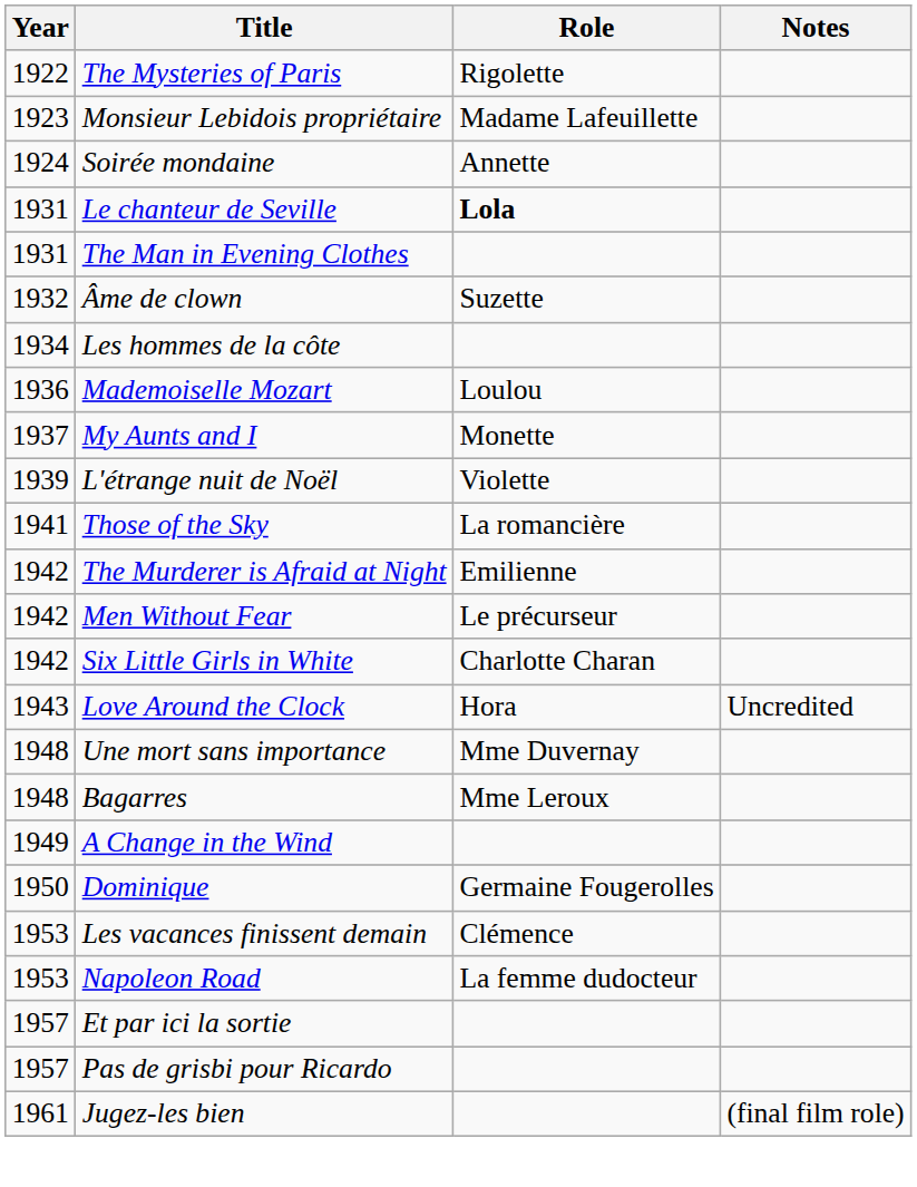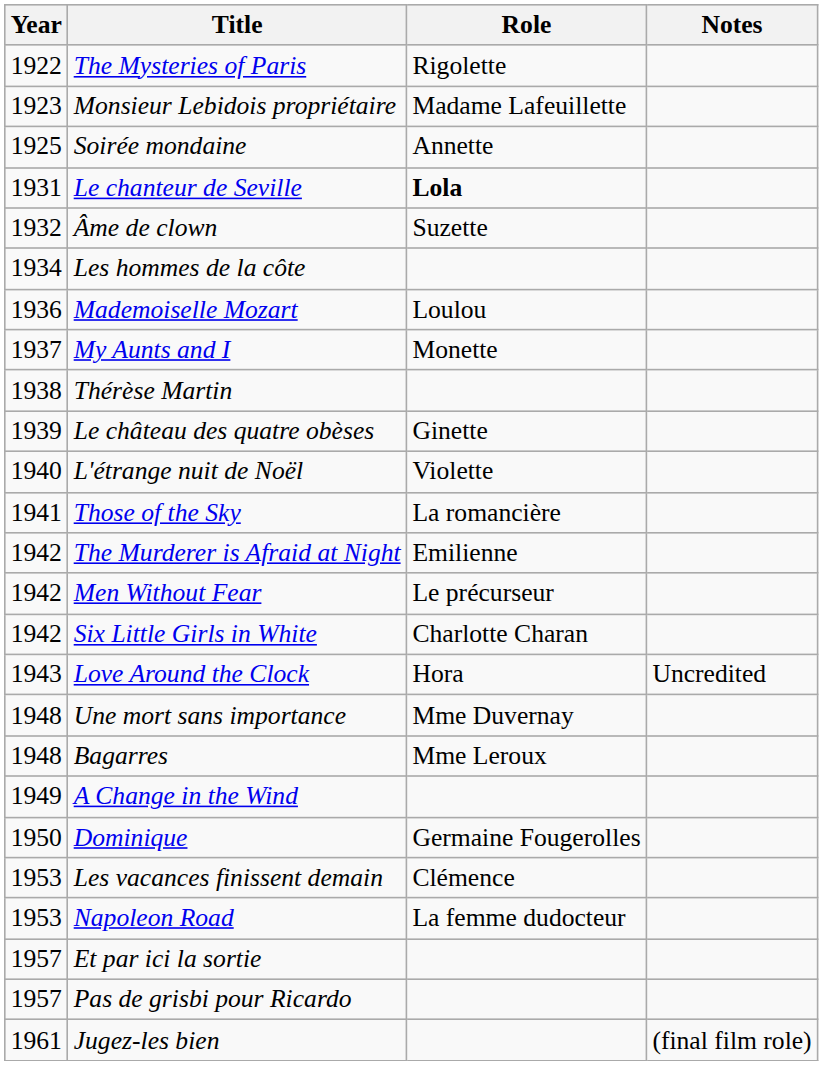 <table class="wikitable">
 <tr>
 <th>Year</th>
 <th>Title</th>
 <th>Role</th>
 <th>Notes</th>
 </tr>
 <tr>
 <td>1922</td>
 <td><em><a href='#'>The Mysteries of Paris</a></em></td>
 <td>Rigolette</td>
 <td></td>
 </tr>
 <tr>
 <td>1923</td>
 <td><em>Monsieur Lebidois propriétaire</em></td>
 <td>Madame Lafeuillette</td>
 <td></td>
 </tr>
 <tr>
-<td>1924</td>
+<td>1925</td>
 <td><em>Soirée mondaine</em></td>
 <td>Annette</td>
 <td></td>
 </tr>
 <tr>
 <td>1931</td>
 <td><em><a href='#'>Le chanteur de Seville</a></em></td>
 <td><strong>Lola</strong></td>
-<td></td>
-</tr>
-<tr>
-<td>1931</td>
-<td><em><a href='#'>The Man in Evening Clothes</a></em></td>
-<td></td>
 <td></td>
 </tr>
 <tr>
 <td>1932</td>
 <td><em>Âme de clown</em></td>
 <td>Suzette</td>
 <td></td>
 </tr>
 <tr>
 <td>1934</td>
 <td><em>Les hommes de la côte</em></td>
 <td></td>
 <td></td>
 </tr>
 <tr>
 <td>1936</td>
 <td><em><a href='#'>Mademoiselle Mozart</a></em></td>
 <td>Loulou</td>
 <td></td>
 </tr>
 <tr>
 <td>1937</td>
 <td><em><a href='#'>My Aunts and I</a></em></td>
 <td>Monette</td>
 <td></td>
 </tr>
 <tr>
+<td>1938</td>
+<td><em>Thérèse Martin</em></td>
+<td></td>
+<td></td>
+</tr>
+<tr>
 <td>1939</td>
+<td><em>Le château des quatre obèses</em></td>
+<td>Ginette</td>
+<td></td>
+</tr>
+<tr>
+<td>1940</td>
 <td><em>L'étrange nuit de Noël</em></td>
 <td>Violette</td>
 <td></td>
 </tr>
 <tr>
 <td>1941</td>
 <td><em><a href='#'>Those of the Sky</a></em></td>
 <td>La romancière</td>
 <td></td>
 </tr>
 <tr>
 <td>1942</td>
 <td><em><a href='#'>The Murderer is Afraid at Night</a></em></td>
 <td>Emilienne</td>
 <td></td>
 </tr>
 <tr>
 <td>1942</td>
 <td><em><a href='#'>Men Without Fear</a></em></td>
 <td>Le précurseur</td>
 <td></td>
 </tr>
 <tr>
 <td>1942</td>
 <td><em><a href='#'>Six Little Girls in White</a></em></td>
 <td>Charlotte Charan</td>
 <td></td>
 </tr>
 <tr>
 <td>1943</td>
 <td><em><a href='#'>Love Around the Clock</a></em></td>
 <td>Hora</td>
 <td>Uncredited</td>
 </tr>
 <tr>
 <td>1948</td>
 <td><em>Une mort sans importance</em></td>
 <td>Mme Duvernay</td>
 <td></td>
 </tr>
 <tr>
 <td>1948</td>
 <td><em>Bagarres</em></td>
 <td>Mme Leroux</td>
 <td></td>
 </tr>
 <tr>
 <td>1949</td>
 <td><em><a href='#'>A Change in the Wind</a></em></td>
 <td></td>
 <td></td>
 </tr>
 <tr>
 <td>1950</td>
 <td><em><a href='#'>Dominique</a></em></td>
 <td>Germaine Fougerolles</td>
 <td></td>
 </tr>
 <tr>
 <td>1953</td>
 <td><em>Les vacances finissent demain</em></td>
 <td>Clémence</td>
 <td></td>
 </tr>
 <tr>
 <td>1953</td>
 <td><em><a href='#'>Napoleon Road</a></em></td>
 <td>La femme dudocteur</td>
 <td></td>
 </tr>
 <tr>
 <td>1957</td>
 <td><em>Et par ici la sortie</em></td>
 <td></td>
 <td></td>
 </tr>
 <tr>
 <td>1957</td>
 <td><em>Pas de grisbi pour Ricardo</em></td>
 <td></td>
 <td></td>
 </tr>
 <tr>
 <td>1961</td>
 <td><em>Jugez-les bien</em></td>
 <td></td>
 <td>(final film role)</td>
 </tr>
 </table>
